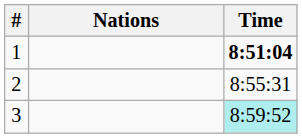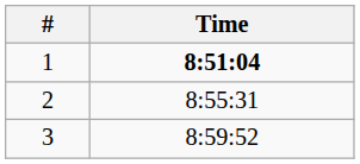 <table class="wikitable" style="text-align:center;">
 <tr>
 <th width=8%>#</th>
-<th width=67%>Nations</th>
 <th width=25%>Time</th>
 </tr>
 <tr>
 <td>1</td>
-<td align="left"></td>
 <td><strong>8:51:04</strong></td>
 </tr>
 <tr>
 <td>2</td>
-<td align="left"></td>
 <td>8:55:31</td>
 </tr>
 <tr>
 <td>3</td>
-<td align="left"></td>
-<td style="background: paleturquoise;">8:59:52</td>
+<td>8:59:52</td>
 </tr>
 </table>
